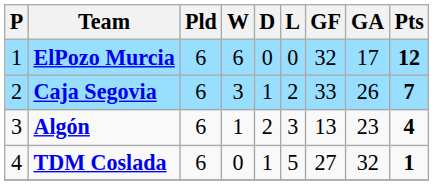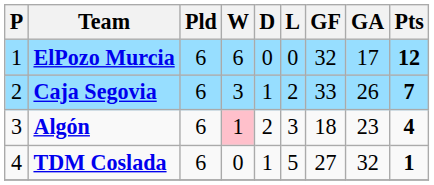 <table class="wikitable sortable" style="text-align: center;">
 <tr>
 <th align="center">P</th>
 <th align="center">Team</th>
 <th align="center">Pld</th>
 <th align="center">W</th>
 <th align="center">D</th>
 <th align="center">L</th>
 <th align="center">GF</th>
 <th align="center">GA</th>
 <th align="center">Pts</th>
 </tr>
 <tr ! style="background:#97DEFF;">
 <td>1</td>
 <td align="left"><strong><a href='#'>ElPozo Murcia</a></strong></td>
 <td>6</td>
 <td>6</td>
 <td>0</td>
 <td>0</td>
 <td>32</td>
 <td>17</td>
 <td><strong>12</strong></td>
 </tr>
 <tr ! style="background:#97DEFF;">
 <td>2</td>
 <td align="left"><strong><a href='#'>Caja Segovia</a></strong></td>
 <td>6</td>
 <td>3</td>
 <td>1</td>
 <td>2</td>
 <td>33</td>
 <td>26</td>
 <td><strong>7</strong></td>
 </tr>
 <tr>
 <td>3</td>
 <td align="left"><strong><a href='#'>Algón</a></strong></td>
 <td>6</td>
-<td>1</td>
+<td style="background: pink;">1</td>
 <td>2</td>
 <td>3</td>
-<td>13</td>
+<td>18</td>
 <td>23</td>
 <td><strong>4</strong></td>
 </tr>
 <tr>
 <td>4</td>
 <td align="left"><strong><a href='#'>TDM Coslada</a></strong></td>
 <td>6</td>
 <td>0</td>
 <td>1</td>
 <td>5</td>
 <td>27</td>
 <td>32</td>
 <td><strong>1</strong></td>
 </tr>
 <tr>
 </tr>
 </table>
